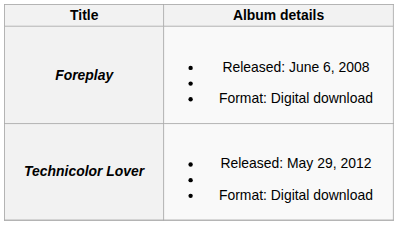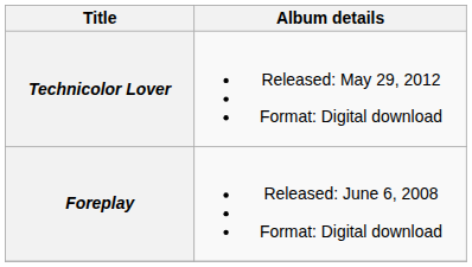 <table class="wikitable plainrowheaders" style="text-align:center;">
 <tr>
 <th scope="col" style="width:11em;">Title</th>
 <th scope="col" style="width:16em;">Album details</th>
 </tr>
 <tr>
+<th scope="row"><em>Technicolor Lover</em></th>
+<td><br><ul><li>Released: May 29, 2012</li><li></li><li>Format: Digital download</li></ul></td>
+</tr>
+<tr>
 <th scope="row"><em>Foreplay</em></th>
 <td><br><ul><li>Released: June 6, 2008</li><li></li><li>Format: Digital download</li></ul></td>
 </tr>
 <tr>
-<th scope="row"><em>Technicolor Lover</em></th>
-<td><br><ul><li>Released: May 29, 2012</li><li></li><li>Format: Digital download</li></ul></td>
-</tr>
-<tr>
 </tr>
 </table>
